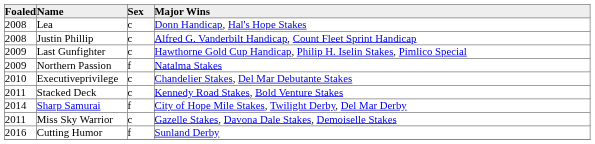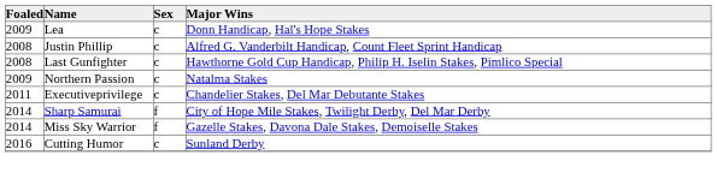 <table border="1" cellpadding="0" style="border-collapse: collapse; font-size:90%">
 <tr style="background:#eee;">
 <td style="width:35px;"><strong>Foaled</strong></td>
 <td style="width:120px;"><strong>Name</strong></td>
 <td style="width:35px;"><strong>Sex</strong></td>
 <td style="width:580px;"><strong>Major Wins</strong></td>
 </tr>
 <tr>
-<td>2008</td>
+<td>2009</td>
 <td>Lea</td>
 <td>c</td>
 <td><a href='#'>Donn Handicap</a>, <a href='#'>Hal's Hope Stakes</a></td>
 </tr>
 <tr>
 <td>2008</td>
 <td>Justin Phillip</td>
 <td>c</td>
 <td><a href='#'>Alfred G. Vanderbilt Handicap</a>, <a href='#'>Count Fleet Sprint Handicap</a></td>
 </tr>
 <tr>
-<td>2009</td>
+<td>2008</td>
 <td>Last Gunfighter</td>
 <td>c</td>
 <td><a href='#'>Hawthorne Gold Cup Handicap</a>, <a href='#'>Philip H. Iselin Stakes</a>, <a href='#'>Pimlico Special</a></td>
 </tr>
 <tr>
 <td>2009</td>
 <td>Northern Passion</td>
-<td>f</td>
+<td>c</td>
 <td><a href='#'>Natalma Stakes</a></td>
 </tr>
 <tr>
-<td>2010</td>
+<td>2011</td>
 <td>Executiveprivilege</td>
 <td>c</td>
 <td><a href='#'>Chandelier Stakes</a>, <a href='#'>Del Mar Debutante Stakes</a></td>
-</tr>
-<tr>
-<td>2011</td>
-<td>Stacked Deck</td>
-<td>c</td>
-<td><a href='#'>Kennedy Road Stakes</a>, <a href='#'>Bold Venture Stakes</a></td>
 </tr>
 <tr>
 <td>2014</td>
 <td><a href='#'>Sharp Samurai</a></td>
 <td>f</td>
 <td><a href='#'>City of Hope Mile Stakes</a>, <a href='#'>Twilight Derby</a>, <a href='#'>Del Mar Derby</a></td>
 </tr>
 <tr>
-<td>2011</td>
+<td>2014</td>
 <td>Miss Sky Warrior</td>
-<td>c</td>
+<td>f</td>
 <td><a href='#'>Gazelle Stakes</a>, <a href='#'>Davona Dale Stakes</a>, <a href='#'>Demoiselle Stakes</a></td>
 </tr>
 <tr>
 <td>2016</td>
 <td>Cutting Humor</td>
-<td>f</td>
+<td>c</td>
 <td><a href='#'>Sunland Derby</a></td>
 </tr>
 <tr>
 </tr>
 </table>
